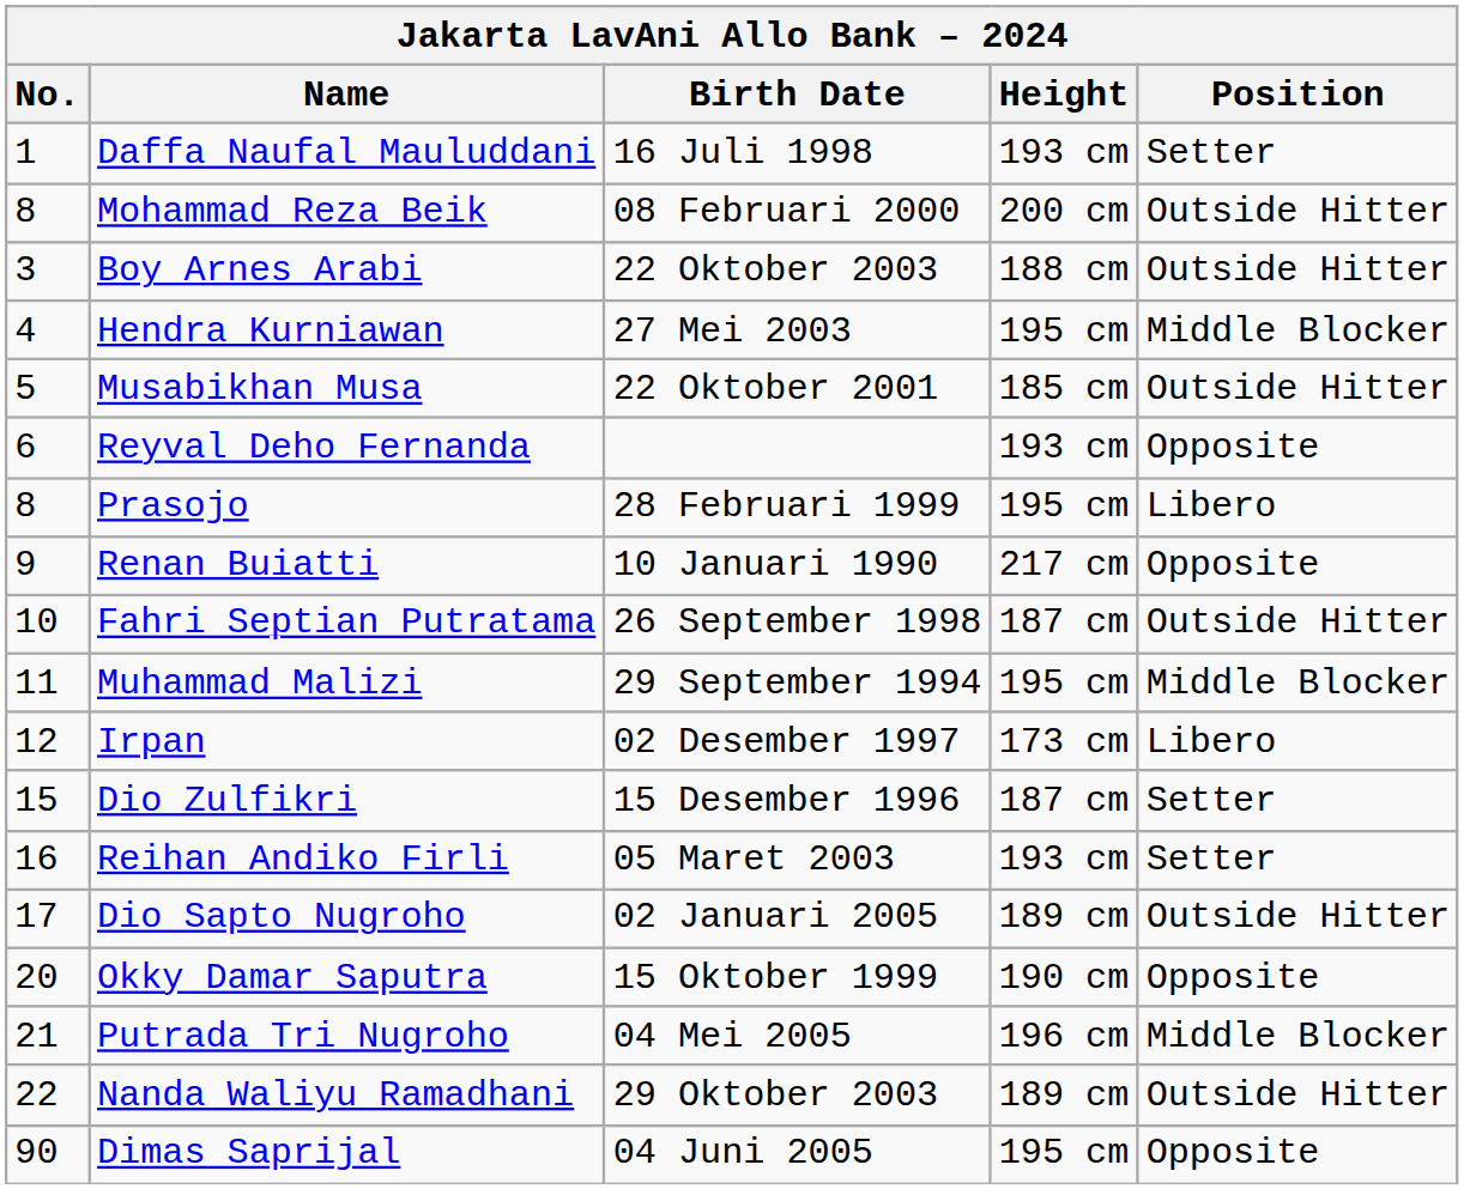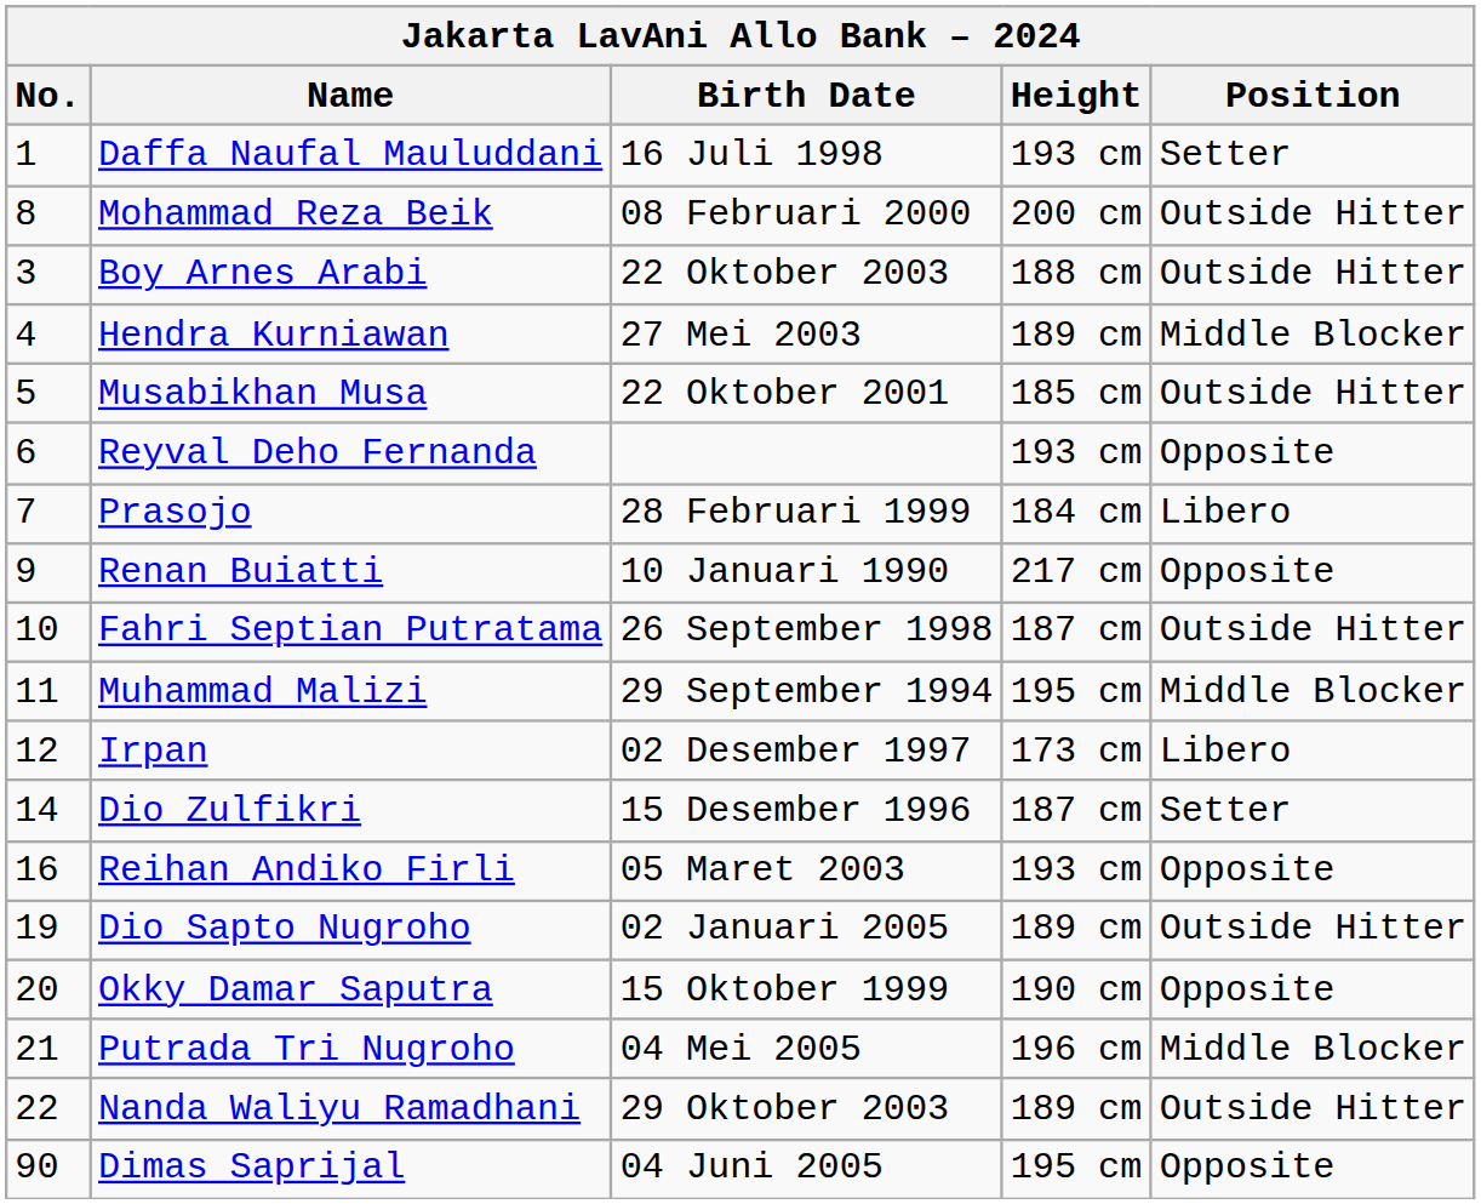 <table class="wikitable sortable">
 <tr>
 <th colspan="9">Jakarta LavAni Allo Bank – 2024</th>
 </tr>
 <tr>
 <th>No.</th>
 <th>Name</th>
 <th>Birth Date</th>
 <th>Height</th>
 <th>Position</th>
 </tr>
 <tr>
 <td>1</td>
 <td> <a href='#'>Daffa Naufal Mauluddani</a></td>
 <td>16 Juli 1998</td>
 <td>193 cm</td>
 <td>Setter</td>
 </tr>
 <tr>
 <td>8</td>
 <td><a href='#'>Mohammad Reza Beik</a></td>
 <td>08 Februari 2000</td>
 <td>200 cm</td>
 <td>Outside Hitter</td>
 </tr>
 <tr>
 <td>3</td>
 <td> <a href='#'>Boy Arnes Arabi</a></td>
 <td>22 Oktober 2003</td>
 <td>188 cm</td>
 <td>Outside Hitter</td>
 </tr>
 <tr>
 <td>4</td>
 <td> <a href='#'>Hendra Kurniawan</a></td>
 <td>27 Mei 2003</td>
-<td>195 cm</td>
+<td>189 cm</td>
 <td>Middle Blocker</td>
 </tr>
 <tr>
 <td>5</td>
 <td> <a href='#'>Musabikhan Musa</a></td>
 <td>22 Oktober 2001</td>
 <td>185 cm</td>
 <td>Outside Hitter</td>
 </tr>
 <tr>
 <td>6</td>
 <td> <a href='#'>Reyval Deho Fernanda</a></td>
 <td></td>
 <td>193 cm</td>
 <td>Opposite</td>
 </tr>
 <tr>
-<td>8</td>
+<td>7</td>
 <td> <a href='#'>Prasojo</a></td>
 <td>28 Februari 1999</td>
-<td>195 cm</td>
+<td>184 cm</td>
 <td>Libero</td>
 </tr>
 <tr>
 <td>9</td>
 <td> <a href='#'>Renan Buiatti</a></td>
 <td>10 Januari 1990</td>
 <td>217 cm</td>
 <td>Opposite</td>
 </tr>
 <tr>
 <td>10</td>
 <td> <a href='#'>Fahri Septian Putratama</a></td>
 <td>26 September 1998</td>
 <td>187 cm</td>
 <td>Outside Hitter</td>
 </tr>
 <tr>
 <td>11</td>
 <td><a href='#'>Muhammad Malizi</a></td>
 <td>29 September 1994</td>
 <td>195 cm</td>
 <td>Middle Blocker</td>
 </tr>
 <tr>
 <td>12</td>
 <td> <a href='#'>Irpan</a></td>
 <td>02 Desember 1997</td>
 <td>173 cm</td>
 <td>Libero</td>
 </tr>
 <tr>
-<td>15</td>
+<td>14</td>
 <td> <a href='#'>Dio Zulfikri</a></td>
 <td>15 Desember 1996</td>
 <td>187 cm</td>
 <td>Setter</td>
 </tr>
 <tr>
 <td>16</td>
 <td> <a href='#'>Reihan Andiko Firli</a></td>
 <td>05 Maret 2003</td>
 <td>193 cm</td>
-<td>Setter</td>
+<td>Opposite</td>
 </tr>
 <tr>
-<td>17</td>
+<td>19</td>
 <td> <a href='#'>Dio Sapto Nugroho</a></td>
 <td>02 Januari 2005</td>
 <td>189 cm</td>
 <td>Outside Hitter</td>
 </tr>
 <tr>
 <td>20</td>
 <td> <a href='#'>Okky Damar Saputra</a></td>
 <td>15 Oktober 1999</td>
 <td>190 cm</td>
 <td>Opposite</td>
 </tr>
 <tr>
 <td>21</td>
 <td> <a href='#'>Putrada Tri Nugroho</a></td>
 <td>04 Mei 2005</td>
 <td>196 cm</td>
 <td>Middle Blocker</td>
 </tr>
 <tr>
 <td>22</td>
 <td> <a href='#'>Nanda Waliyu Ramadhani</a></td>
 <td>29 Oktober 2003</td>
 <td>189 cm</td>
 <td>Outside Hitter</td>
 </tr>
 <tr>
 <td>90</td>
 <td> <a href='#'>Dimas Saprijal</a></td>
 <td>04 Juni 2005</td>
 <td>195 cm</td>
 <td>Opposite</td>
 </tr>
 </table>
